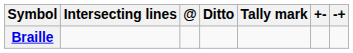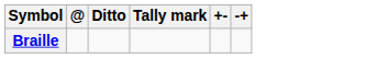 <table class="wikitable" style="text-align:center">
 <tr>
 <th>Symbol</th>
-<th>Intersecting lines</th>
 <th>@</th>
 <th>Ditto</th>
 <th>Tally mark</th>
 <th>+-</th>
 <th>-+</th>
 </tr>
 <tr>
 <th><a href='#'>Braille</a></th>
 <td></td>
 <td></td>
 <td></td>
 <td></td>
 <td></td>
-<td></td>
 </tr>
 </table>
